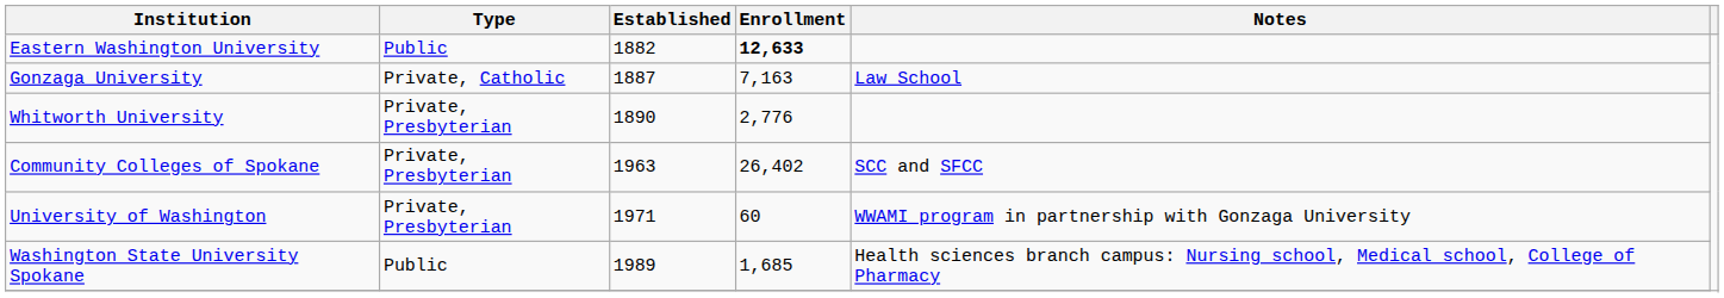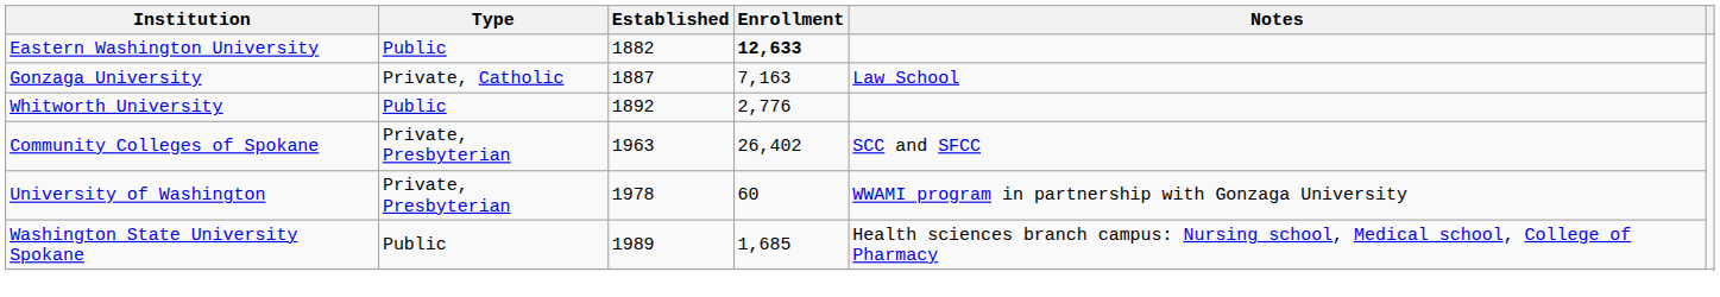 <table class="wikitable sortable mw-collapsible">
 <tr>
 <th>Institution</th>
 <th>Type</th>
 <th>Established</th>
 <th>Enrollment</th>
 <th>Notes</th>
 <th></th>
 </tr>
 <tr>
 <td><a href='#'>Eastern Washington University</a></td>
 <td><a href='#'>Public</a></td>
 <td>1882</td>
 <td><strong>12,633</strong></td>
 <td></td>
 </tr>
 <tr>
 <td><a href='#'>Gonzaga University</a></td>
 <td>Private, <a href='#'>Catholic</a></td>
 <td>1887</td>
 <td>7,163</td>
 <td><a href='#'>Law School</a></td>
 </tr>
 <tr>
 <td><a href='#'>Whitworth University</a></td>
-<td>Private, <a href='#'>Presbyterian</a></td>
-<td>1890</td>
+<td><a href='#'>Public</a></td>
+<td>1892</td>
 <td>2,776</td>
 <td></td>
 </tr>
 <tr>
 <td><a href='#'>Community Colleges of Spokane</a></td>
 <td>Private, <a href='#'>Presbyterian</a></td>
 <td>1963</td>
 <td>26,402</td>
 <td><a href='#'>SCC</a> and <a href='#'>SFCC</a></td>
 </tr>
 <tr>
 <td><a href='#'>University of Washington</a></td>
 <td>Private, <a href='#'>Presbyterian</a></td>
-<td>1971</td>
+<td>1978</td>
 <td>60</td>
 <td><a href='#'>WWAMI program</a> in partnership with Gonzaga University</td>
 </tr>
 <tr>
 <td><a href='#'>Washington State University Spokane</a></td>
 <td>Public</td>
 <td>1989</td>
 <td>1,685</td>
 <td>Health sciences branch campus: <a href='#'>Nursing school</a>, <a href='#'>Medical school</a>, <a href='#'>College of Pharmacy</a></td>
 </tr>
 <tr>
 </tr>
 </table>
